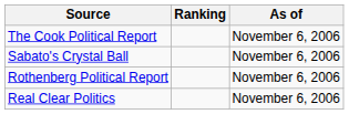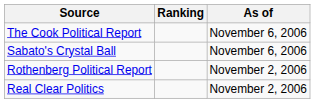 <table class="wikitable" style="text-align:center">
 <tr>
 <th>Source</th>
 <th>Ranking</th>
 <th>As of</th>
 </tr>
 <tr>
 <td align="left"><a href='#'>The Cook Political Report</a></td>
 <td></td>
 <td>November 6, 2006</td>
 </tr>
 <tr>
 <td align="left"><a href='#'>Sabato's Crystal Ball</a></td>
 <td></td>
 <td>November 6, 2006</td>
 </tr>
 <tr>
 <td align="left"><a href='#'>Rothenberg Political Report</a></td>
 <td></td>
-<td>November 6, 2006</td>
+<td>November 2, 2006</td>
 </tr>
 <tr>
 <td align="left"><a href='#'>Real Clear Politics</a></td>
 <td></td>
-<td>November 6, 2006</td>
+<td>November 2, 2006</td>
 </tr>
 </table>
